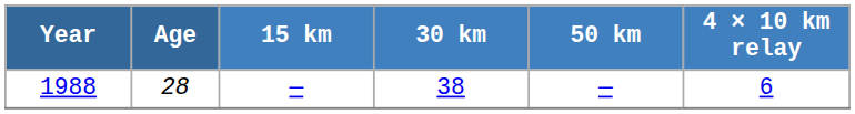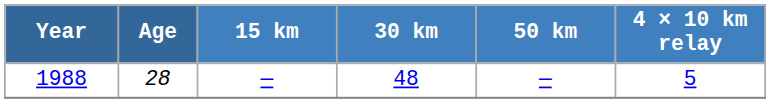 <table class="wikitable" style="font-size:95%; text-align:center; border:grey solid 1px; border-collapse:collapse; background:#ffffff;">
 <tr>
 <th style="background-color:#369; color:white; width:60px;"> Year </th>
 <th style="background-color:#369; color:white; width:40px;"> Age </th>
 <th style="background-color:#4180be; color:white; width:75px;"> 15 km </th>
 <th style="background-color:#4180be; color:white; width:75px;"> 30 km </th>
 <th style="background-color:#4180be; color:white; width:75px;"> 50 km </th>
 <th style="background-color:#4180be; color:white; width:75px;"> 4 × 10 km <br> relay </th>
 </tr>
 <tr>
 <td><a href='#'>1988</a></td>
 <td><em>28</em></td>
 <td><a href='#'>—</a></td>
-<td><a href='#'>38</a></td>
+<td><a href='#'>48</a></td>
 <td><a href='#'>—</a></td>
-<td><a href='#'>6</a></td>
+<td><a href='#'>5</a></td>
 </tr>
 <tr>
 </tr>
 </table>
